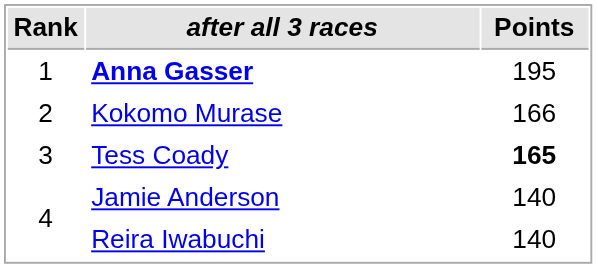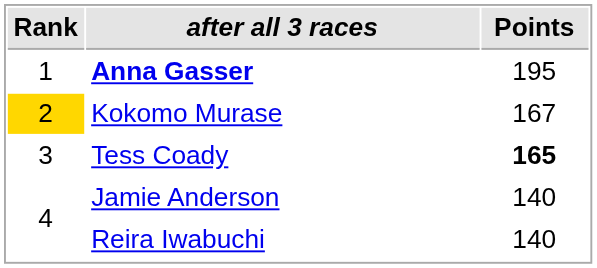 <table cellspacing="1" cellpadding="3" style="border:1px solid #aaa; font-size:86%;">
 <tr style="background:#e4e4e4;">
 <th style="border-bottom:1px solid #aaa; width:10px;">Rank</th>
 <th style="border-bottom:1px solid #aaa; width:200px;"><em>after all 3 races</em></th>
 <th style="border-bottom:1px solid #aaa; width:50px;">Points</th>
 </tr>
 <tr>
 <td align=center>1</td>
 <td><strong> <a href='#'>Anna Gasser</a></strong></td>
 <td align=center>195</td>
 </tr>
 <tr>
-<td align=center>2</td>
+<td align=center style="background: gold;">2</td>
 <td> <a href='#'>Kokomo Murase</a></td>
-<td align=center>166</td>
+<td align=center>167</td>
 </tr>
 <tr>
 <td align=center>3</td>
 <td> <a href='#'>Tess Coady</a></td>
 <td align=center><strong>165</strong></td>
 </tr>
 <tr>
 <td rowspan=2 align=center>4</td>
 <td> <a href='#'>Jamie Anderson</a></td>
 <td align=center>140</td>
 </tr>
 <tr>
 <td> <a href='#'>Reira Iwabuchi</a></td>
 <td align=center>140</td>
 </tr>
 </table>
